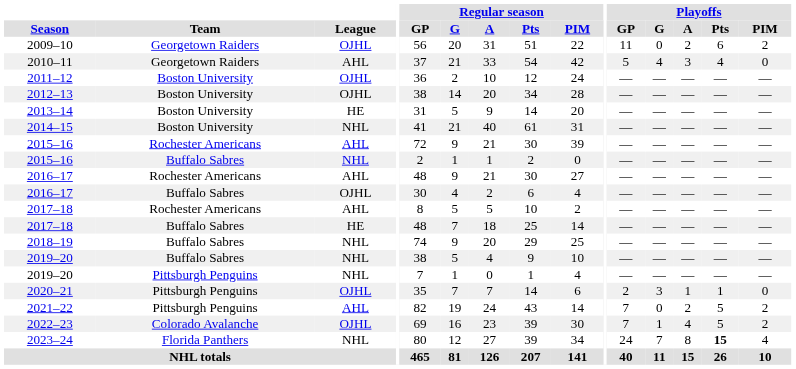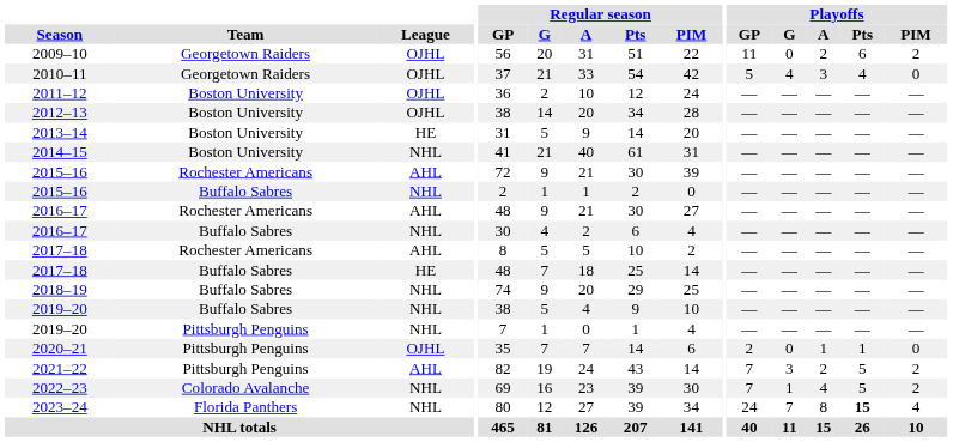 <table border="0" cellpadding="1" cellspacing="0" style="text-align:center; width:60em;">
 <tr bgcolor="#e0e0e0">
 <th colspan="3" bgcolor="#ffffff"></th>
 <th rowspan="99" bgcolor="#ffffff"></th>
 <th colspan="5"><a href='#'>Regular season</a></th>
 <th rowspan="99" bgcolor="#ffffff"></th>
 <th colspan="5"><a href='#'>Playoffs</a></th>
 </tr>
 <tr bgcolor="#e0e0e0">
 <th><a href='#'>Season</a></th>
 <th>Team</th>
 <th>League</th>
 <th>GP</th>
 <th><a href='#'>G</a></th>
 <th><a href='#'>A</a></th>
 <th><a href='#'>Pts</a></th>
 <th><a href='#'>PIM</a></th>
 <th>GP</th>
 <th>G</th>
 <th>A</th>
 <th>Pts</th>
 <th>PIM</th>
 </tr>
 <tr>
 <td>2009–10</td>
 <td><a href='#'>Georgetown Raiders</a></td>
 <td><a href='#'>OJHL</a></td>
 <td>56</td>
 <td>20</td>
 <td>31</td>
 <td>51</td>
 <td>22</td>
 <td>11</td>
 <td>0</td>
 <td>2</td>
 <td>6</td>
 <td>2</td>
 </tr>
 <tr bgcolor="#f0f0f0">
 <td>2010–11</td>
 <td>Georgetown Raiders</td>
-<td>AHL</td>
+<td>OJHL</td>
 <td>37</td>
 <td>21</td>
 <td>33</td>
 <td>54</td>
 <td>42</td>
 <td>5</td>
 <td>4</td>
 <td>3</td>
 <td>4</td>
 <td>0</td>
 </tr>
 <tr>
 <td><a href='#'>2011–12</a></td>
 <td><a href='#'>Boston University</a></td>
 <td><a href='#'>OJHL</a></td>
 <td>36</td>
 <td>2</td>
 <td>10</td>
 <td>12</td>
 <td>24</td>
 <td>—</td>
 <td>—</td>
 <td>—</td>
 <td>—</td>
 <td>—</td>
 </tr>
 <tr bgcolor="#f0f0f0">
 <td><a href='#'>2012–13</a></td>
 <td>Boston University</td>
 <td>OJHL</td>
 <td>38</td>
 <td>14</td>
 <td>20</td>
 <td>34</td>
 <td>28</td>
 <td>—</td>
 <td>—</td>
 <td>—</td>
 <td>—</td>
 <td>—</td>
 </tr>
 <tr>
 <td><a href='#'>2013–14</a></td>
 <td>Boston University</td>
 <td>HE</td>
 <td>31</td>
 <td>5</td>
 <td>9</td>
 <td>14</td>
 <td>20</td>
 <td>—</td>
 <td>—</td>
 <td>—</td>
 <td>—</td>
 <td>—</td>
 </tr>
 <tr bgcolor="#f0f0f0">
 <td><a href='#'>2014–15</a></td>
 <td>Boston University</td>
 <td>NHL</td>
 <td>41</td>
 <td>21</td>
 <td>40</td>
 <td>61</td>
 <td>31</td>
 <td>—</td>
 <td>—</td>
 <td>—</td>
 <td>—</td>
 <td>—</td>
 </tr>
 <tr>
 <td><a href='#'>2015–16</a></td>
 <td><a href='#'>Rochester Americans</a></td>
 <td><a href='#'>AHL</a></td>
 <td>72</td>
 <td>9</td>
 <td>21</td>
 <td>30</td>
 <td>39</td>
 <td>—</td>
 <td>—</td>
 <td>—</td>
 <td>—</td>
 <td>—</td>
 </tr>
 <tr bgcolor="#f0f0f0">
 <td><a href='#'>2015–16</a></td>
 <td><a href='#'>Buffalo Sabres</a></td>
 <td><a href='#'>NHL</a></td>
 <td>2</td>
 <td>1</td>
 <td>1</td>
 <td>2</td>
 <td>0</td>
 <td>—</td>
 <td>—</td>
 <td>—</td>
 <td>—</td>
 <td>—</td>
 </tr>
 <tr>
 <td><a href='#'>2016–17</a></td>
 <td>Rochester Americans</td>
 <td>AHL</td>
 <td>48</td>
 <td>9</td>
 <td>21</td>
 <td>30</td>
 <td>27</td>
 <td>—</td>
 <td>—</td>
 <td>—</td>
 <td>—</td>
 <td>—</td>
 </tr>
 <tr bgcolor="#f0f0f0">
 <td><a href='#'>2016–17</a></td>
 <td>Buffalo Sabres</td>
-<td>OJHL</td>
+<td>NHL</td>
 <td>30</td>
 <td>4</td>
 <td>2</td>
 <td>6</td>
 <td>4</td>
 <td>—</td>
 <td>—</td>
 <td>—</td>
 <td>—</td>
 <td>—</td>
 </tr>
 <tr>
 <td><a href='#'>2017–18</a></td>
 <td>Rochester Americans</td>
 <td>AHL</td>
 <td>8</td>
 <td>5</td>
 <td>5</td>
 <td>10</td>
 <td>2</td>
 <td>—</td>
 <td>—</td>
 <td>—</td>
 <td>—</td>
 <td>—</td>
 </tr>
 <tr bgcolor="#f0f0f0">
 <td><a href='#'>2017–18</a></td>
 <td>Buffalo Sabres</td>
 <td>HE</td>
 <td>48</td>
 <td>7</td>
 <td>18</td>
 <td>25</td>
 <td>14</td>
 <td>—</td>
 <td>—</td>
 <td>—</td>
 <td>—</td>
 <td>—</td>
 </tr>
 <tr>
 <td><a href='#'>2018–19</a></td>
 <td>Buffalo Sabres</td>
 <td>NHL</td>
 <td>74</td>
 <td>9</td>
 <td>20</td>
 <td>29</td>
 <td>25</td>
 <td>—</td>
 <td>—</td>
 <td>—</td>
 <td>—</td>
 <td>—</td>
 </tr>
 <tr bgcolor="#f0f0f0">
 <td><a href='#'>2019–20</a></td>
 <td>Buffalo Sabres</td>
 <td>NHL</td>
 <td>38</td>
 <td>5</td>
 <td>4</td>
 <td>9</td>
 <td>10</td>
 <td>—</td>
 <td>—</td>
 <td>—</td>
 <td>—</td>
 <td>—</td>
 </tr>
 <tr>
 <td>2019–20</td>
 <td><a href='#'>Pittsburgh Penguins</a></td>
 <td>NHL</td>
 <td>7</td>
 <td>1</td>
 <td>0</td>
 <td>1</td>
 <td>4</td>
 <td>—</td>
 <td>—</td>
 <td>—</td>
 <td>—</td>
 <td>—</td>
 </tr>
 <tr bgcolor="#f0f0f0">
 <td><a href='#'>2020–21</a></td>
 <td>Pittsburgh Penguins</td>
 <td><a href='#'>OJHL</a></td>
 <td>35</td>
 <td>7</td>
 <td>7</td>
 <td>14</td>
 <td>6</td>
 <td>2</td>
-<td>3</td>
+<td>0</td>
 <td>1</td>
 <td>1</td>
 <td>0</td>
 </tr>
 <tr>
 <td><a href='#'>2021–22</a></td>
 <td>Pittsburgh Penguins</td>
 <td><a href='#'>AHL</a></td>
 <td>82</td>
 <td>19</td>
 <td>24</td>
 <td>43</td>
 <td>14</td>
 <td>7</td>
-<td>0</td>
+<td>3</td>
 <td>2</td>
 <td>5</td>
 <td>2</td>
 </tr>
 <tr bgcolor="#f0f0f0">
 <td><a href='#'>2022–23</a></td>
 <td><a href='#'>Colorado Avalanche</a></td>
-<td><a href='#'>OJHL</a></td>
+<td>NHL</td>
 <td>69</td>
 <td>16</td>
 <td>23</td>
 <td>39</td>
 <td>30</td>
 <td>7</td>
 <td>1</td>
 <td>4</td>
 <td>5</td>
 <td>2</td>
 </tr>
 <tr>
 <td><a href='#'>2023–24</a></td>
 <td><a href='#'>Florida Panthers</a></td>
 <td>NHL</td>
 <td>80</td>
 <td>12</td>
 <td>27</td>
 <td>39</td>
 <td>34</td>
 <td>24</td>
 <td>7</td>
 <td>8</td>
 <td><strong>15</strong></td>
 <td>4</td>
 </tr>
 <tr bgcolor="#e0e0e0">
 <th colspan="3">NHL totals</th>
 <th>465</th>
 <th>81</th>
 <th>126</th>
 <th>207</th>
 <th>141</th>
 <th>40</th>
 <th>11</th>
 <th>15</th>
 <th>26</th>
 <th>10</th>
 </tr>
 </table>
